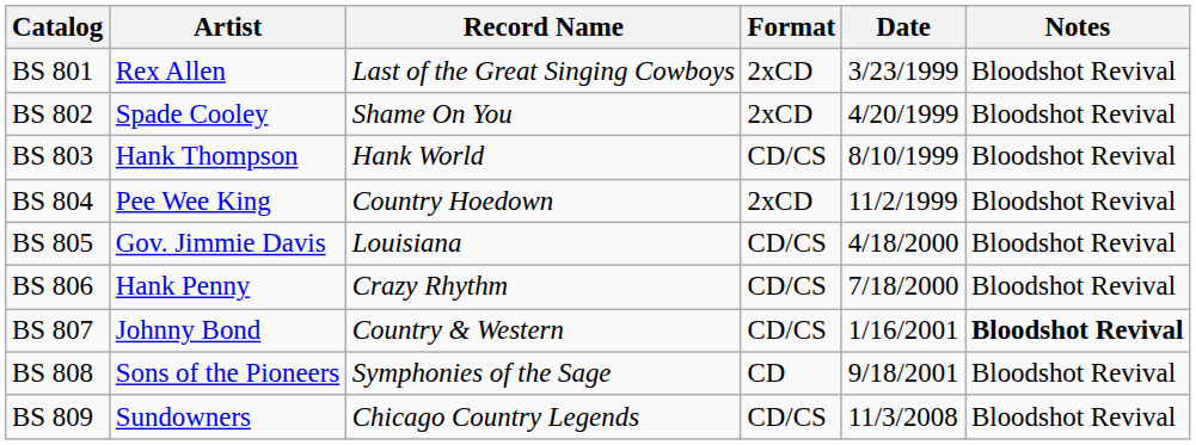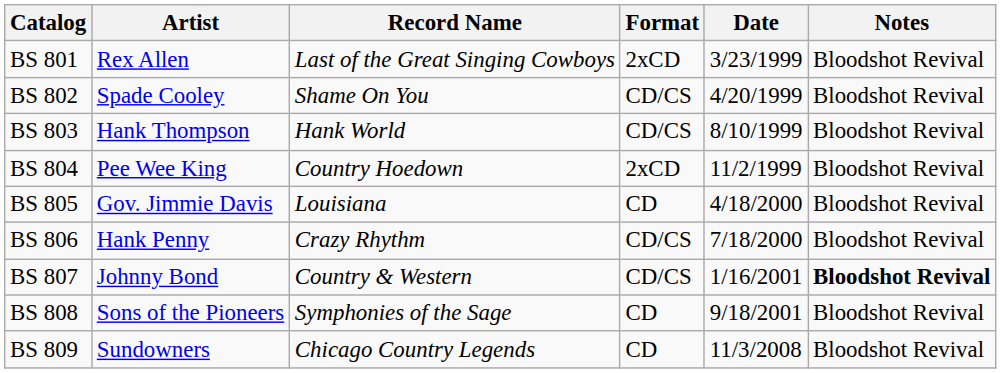 <table class="wikitable sortable">
 <tr>
 <th>Catalog</th>
 <th>Artist</th>
 <th>Record Name</th>
 <th>Format</th>
 <th>Date</th>
 <th>Notes</th>
 </tr>
 <tr>
 <td>BS 801</td>
 <td><a href='#'>Rex Allen</a></td>
 <td><em>Last of the Great Singing Cowboys</em></td>
 <td>2xCD</td>
 <td>3/23/1999</td>
 <td>Bloodshot Revival</td>
 </tr>
 <tr>
 <td>BS 802</td>
 <td><a href='#'>Spade Cooley</a></td>
 <td><em>Shame On You</em></td>
-<td>2xCD</td>
+<td>CD/CS</td>
 <td>4/20/1999</td>
 <td>Bloodshot Revival</td>
 </tr>
 <tr>
 <td>BS 803</td>
 <td><a href='#'>Hank Thompson</a></td>
 <td><em>Hank World</em></td>
 <td>CD/CS</td>
 <td>8/10/1999</td>
 <td>Bloodshot Revival</td>
 </tr>
 <tr>
 <td>BS 804</td>
 <td><a href='#'>Pee Wee King</a></td>
 <td><em>Country Hoedown</em></td>
 <td>2xCD</td>
 <td>11/2/1999</td>
 <td>Bloodshot Revival</td>
 </tr>
 <tr>
 <td>BS 805</td>
 <td><a href='#'>Gov. Jimmie Davis</a></td>
 <td><em>Louisiana</em></td>
-<td>CD/CS</td>
+<td>CD</td>
 <td>4/18/2000</td>
 <td>Bloodshot Revival</td>
 </tr>
 <tr>
 <td>BS 806</td>
 <td><a href='#'>Hank Penny</a></td>
 <td><em>Crazy Rhythm</em></td>
 <td>CD/CS</td>
 <td>7/18/2000</td>
 <td>Bloodshot Revival</td>
 </tr>
 <tr>
 <td>BS 807</td>
 <td><a href='#'>Johnny Bond</a></td>
 <td><em>Country & Western</em></td>
 <td>CD/CS</td>
 <td>1/16/2001</td>
 <td><strong>Bloodshot Revival</strong></td>
 </tr>
 <tr>
 <td>BS 808</td>
 <td><a href='#'>Sons of the Pioneers</a></td>
 <td><em>Symphonies of the Sage</em></td>
 <td>CD</td>
 <td>9/18/2001</td>
 <td>Bloodshot Revival</td>
 </tr>
 <tr>
 <td>BS 809</td>
 <td><a href='#'>Sundowners</a></td>
 <td><em>Chicago Country Legends</em></td>
-<td>CD/CS</td>
+<td>CD</td>
 <td>11/3/2008</td>
 <td>Bloodshot Revival</td>
 </tr>
 </table>
